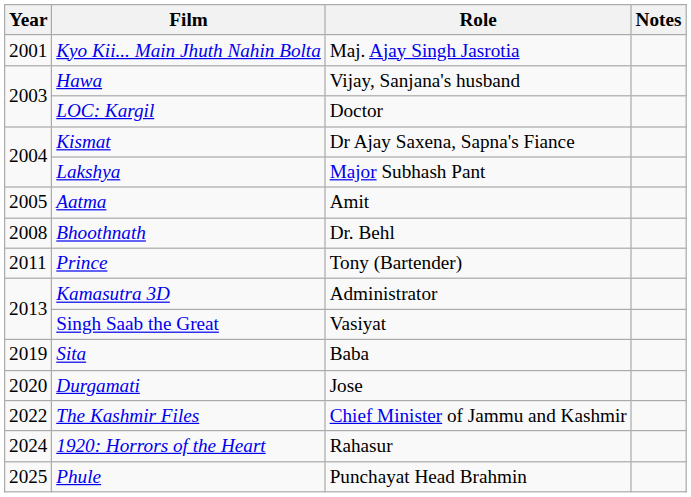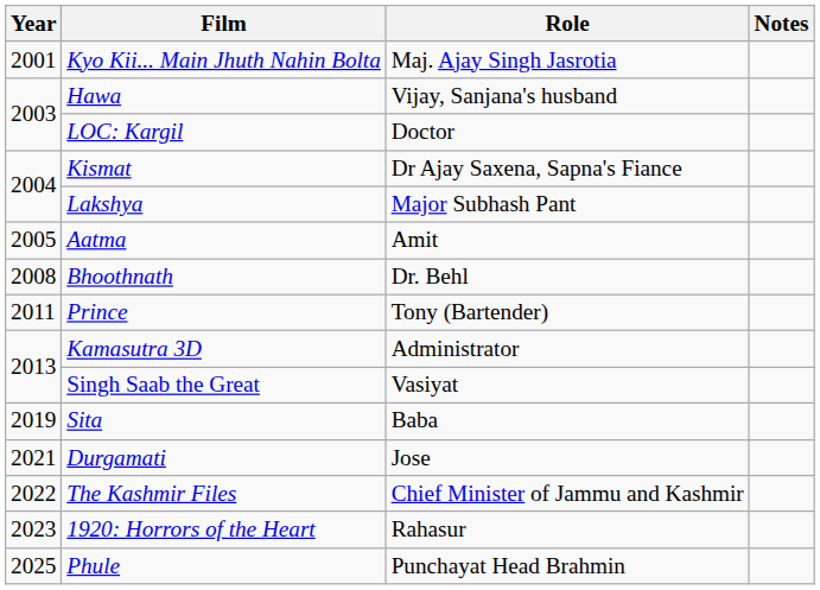 <table class="wikitable sortable">
 <tr>
 <th>Year</th>
 <th>Film</th>
 <th>Role</th>
 <th>Notes</th>
 </tr>
 <tr>
 <td>2001</td>
 <td><em><a href='#'>Kyo Kii... Main Jhuth Nahin Bolta</a></em></td>
 <td>Maj. <a href='#'>Ajay Singh Jasrotia</a></td>
 <td></td>
 </tr>
 <tr>
 <td rowspan="2">2003</td>
 <td><em><a href='#'>Hawa</a></em></td>
 <td>Vijay, Sanjana's husband</td>
 <td></td>
 </tr>
 <tr>
 <td><em><a href='#'>LOC: Kargil</a></em></td>
 <td>Doctor</td>
 <td></td>
 </tr>
 <tr>
 <td rowspan="2">2004</td>
 <td><em><a href='#'>Kismat</a></em></td>
 <td>Dr Ajay Saxena, Sapna's Fiance</td>
 <td></td>
 </tr>
 <tr>
 <td><em><a href='#'>Lakshya</a></em></td>
 <td><a href='#'>Major</a> Subhash Pant</td>
 <td></td>
 </tr>
 <tr>
 <td>2005</td>
 <td><em><a href='#'>Aatma</a></em></td>
 <td>Amit</td>
 <td></td>
 </tr>
 <tr>
 <td>2008</td>
 <td><em><a href='#'>Bhoothnath</a></em></td>
 <td>Dr. Behl</td>
 <td></td>
 </tr>
 <tr>
 <td>2011</td>
 <td><em><a href='#'>Prince</a></em></td>
 <td>Tony (Bartender)</td>
 <td></td>
 </tr>
 <tr>
 <td rowspan="2">2013</td>
 <td><em><a href='#'>Kamasutra 3D</a></em></td>
 <td>Administrator</td>
 <td></td>
 </tr>
 <tr>
 <td><a href='#'>Singh Saab the Great</a></td>
 <td>Vasiyat</td>
 </tr>
 <tr>
 <td>2019</td>
 <td><em><a href='#'>Sita</a></em></td>
 <td>Baba</td>
 <td></td>
 </tr>
 <tr>
-<td>2020</td>
+<td>2021</td>
 <td><em><a href='#'>Durgamati</a></em></td>
 <td>Jose</td>
 <td></td>
 </tr>
 <tr>
 <td>2022</td>
 <td><em><a href='#'>The Kashmir Files</a></em></td>
 <td><a href='#'>Chief Minister</a> of Jammu and Kashmir</td>
 <td></td>
 </tr>
 <tr>
-<td>2024</td>
+<td>2023</td>
 <td><em><a href='#'>1920: Horrors of the Heart</a></em></td>
 <td>Rahasur</td>
 <td></td>
 </tr>
 <tr>
 <td>2025</td>
 <td><em><a href='#'>Phule</a></em></td>
 <td>Punchayat Head Brahmin</td>
 <td></td>
 </tr>
 </table>
